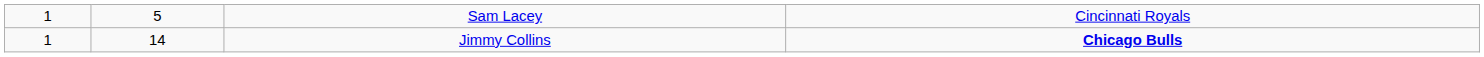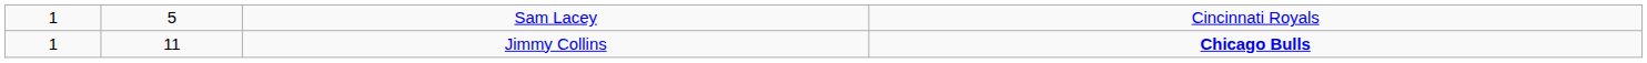 <table class="wikitable" style="width:80%;">
 <tr style="text-align:center;" bgcolor="">
 <td>1</td>
 <td>5</td>
 <td><a href='#'>Sam Lacey</a></td>
 <td><a href='#'>Cincinnati Royals</a></td>
 </tr>
 <tr style="text-align:center;" bgcolor="">
 <td>1</td>
-<td>14</td>
+<td>11</td>
 <td><a href='#'>Jimmy Collins</a></td>
 <td><strong><a href='#'>Chicago Bulls</a></strong></td>
 </tr>
 </table>
